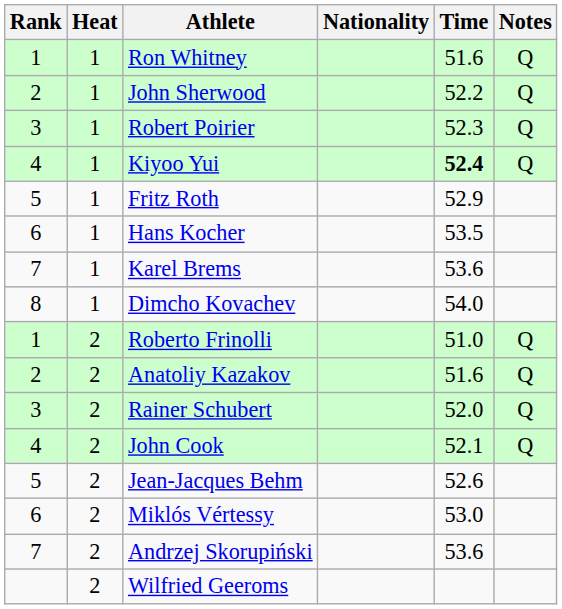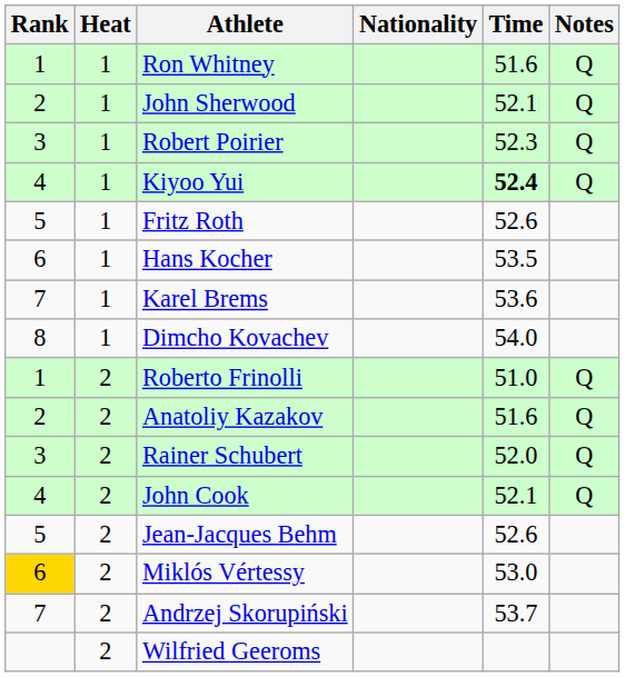 <table class="wikitable sortable" style="text-align:center">
 <tr>
 <th>Rank</th>
 <th>Heat</th>
 <th>Athlete</th>
 <th>Nationality</th>
 <th>Time</th>
 <th>Notes</th>
 </tr>
 <tr bgcolor=ccffcc>
 <td>1</td>
 <td>1</td>
 <td align=left><a href='#'>Ron Whitney</a></td>
 <td align=left></td>
 <td>51.6</td>
 <td>Q</td>
 </tr>
 <tr bgcolor=ccffcc>
 <td>2</td>
 <td>1</td>
 <td align=left><a href='#'>John Sherwood</a></td>
 <td align=left></td>
-<td>52.2</td>
+<td>52.1</td>
 <td>Q</td>
 </tr>
 <tr bgcolor=ccffcc>
 <td>3</td>
 <td>1</td>
 <td align=left><a href='#'>Robert Poirier</a></td>
 <td align=left></td>
 <td>52.3</td>
 <td>Q</td>
 </tr>
 <tr bgcolor=ccffcc>
 <td>4</td>
 <td>1</td>
 <td align=left><a href='#'>Kiyoo Yui</a></td>
 <td align=left></td>
 <td><strong>52.4</strong></td>
 <td>Q</td>
 </tr>
 <tr>
 <td>5</td>
 <td>1</td>
 <td align=left><a href='#'>Fritz Roth</a></td>
 <td align=left></td>
-<td>52.9</td>
+<td>52.6</td>
 <td></td>
 </tr>
 <tr>
 <td>6</td>
 <td>1</td>
 <td align=left><a href='#'>Hans Kocher</a></td>
 <td align=left></td>
 <td>53.5</td>
 <td></td>
 </tr>
 <tr>
 <td>7</td>
 <td>1</td>
 <td align=left><a href='#'>Karel Brems</a></td>
 <td align=left></td>
 <td>53.6</td>
 <td></td>
 </tr>
 <tr>
 <td>8</td>
 <td>1</td>
 <td align=left><a href='#'>Dimcho Kovachev</a></td>
 <td align=left></td>
 <td>54.0</td>
 <td></td>
 </tr>
 <tr bgcolor=ccffcc>
 <td>1</td>
 <td>2</td>
 <td align=left><a href='#'>Roberto Frinolli</a></td>
 <td align=left></td>
 <td>51.0</td>
 <td>Q</td>
 </tr>
 <tr bgcolor=ccffcc>
 <td>2</td>
 <td>2</td>
 <td align=left><a href='#'>Anatoliy Kazakov</a></td>
 <td align=left></td>
 <td>51.6</td>
 <td>Q</td>
 </tr>
 <tr bgcolor=ccffcc>
 <td>3</td>
 <td>2</td>
 <td align=left><a href='#'>Rainer Schubert</a></td>
 <td align=left></td>
 <td>52.0</td>
 <td>Q</td>
 </tr>
 <tr bgcolor=ccffcc>
 <td>4</td>
 <td>2</td>
 <td align=left><a href='#'>John Cook</a></td>
 <td align=left></td>
 <td>52.1</td>
 <td>Q</td>
 </tr>
 <tr>
 <td>5</td>
 <td>2</td>
 <td align=left><a href='#'>Jean-Jacques Behm</a></td>
 <td align=left></td>
 <td>52.6</td>
 <td></td>
 </tr>
 <tr>
-<td>6</td>
+<td style="background: gold;">6</td>
 <td>2</td>
 <td align=left><a href='#'>Miklós Vértessy</a></td>
 <td align=left></td>
 <td>53.0</td>
 <td></td>
 </tr>
 <tr>
 <td>7</td>
 <td>2</td>
 <td align=left><a href='#'>Andrzej Skorupiński</a></td>
 <td align=left></td>
-<td>53.6</td>
+<td>53.7</td>
 <td></td>
 </tr>
 <tr>
 <td></td>
 <td>2</td>
 <td align=left><a href='#'>Wilfried Geeroms</a></td>
 <td align=left></td>
 <td></td>
 <td></td>
 </tr>
 </table>
